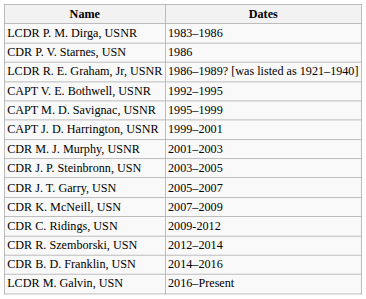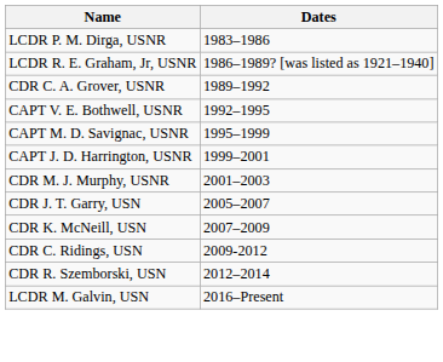 <table class="wikitable">
 <tr>
 <th><strong>Name</strong></th>
 <th><strong>Dates</strong></th>
 </tr>
 <tr>
 <td>LCDR P. M. Dirga, USNR</td>
 <td>1983–1986</td>
 </tr>
 <tr>
-<td>CDR P. V. Starnes, USN</td>
-<td>1986</td>
+<td>LCDR R. E. Graham, Jr, USNR</td>
+<td>1986–1989? [was listed as 1921–1940]</td>
 </tr>
 <tr>
-<td>LCDR R. E. Graham, Jr, USNR</td>
-<td>1986–1989? [was listed as 1921–1940]</td>
+<td>CDR C. A. Grover, USNR</td>
+<td>1989–1992</td>
 </tr>
 <tr>
 <td>CAPT V. E. Bothwell, USNR</td>
 <td>1992–1995</td>
 </tr>
 <tr>
 <td>CAPT M. D. Savignac, USNR</td>
 <td>1995–1999</td>
 </tr>
 <tr>
 <td>CAPT J. D. Harrington, USNR</td>
 <td>1999–2001</td>
 </tr>
 <tr>
 <td>CDR M. J. Murphy, USNR</td>
 <td>2001–2003</td>
 </tr>
 <tr>
-<td>CDR J. P. Steinbronn, USN</td>
-<td>2003–2005</td>
-</tr>
-<tr>
 <td>CDR J. T. Garry, USN</td>
 <td>2005–2007</td>
 </tr>
 <tr>
 <td>CDR K. McNeill, USN</td>
 <td>2007–2009</td>
 </tr>
 <tr>
 <td>CDR C. Ridings, USN</td>
 <td>2009-2012</td>
 </tr>
 <tr>
 <td>CDR R. Szemborski, USN</td>
 <td>2012–2014</td>
 </tr>
 <tr>
-<td>CDR B. D. Franklin, USN</td>
-<td>2014–2016</td>
-</tr>
-<tr>
 <td>LCDR M. Galvin, USN</td>
 <td>2016–Present</td>
 </tr>
 </table>
